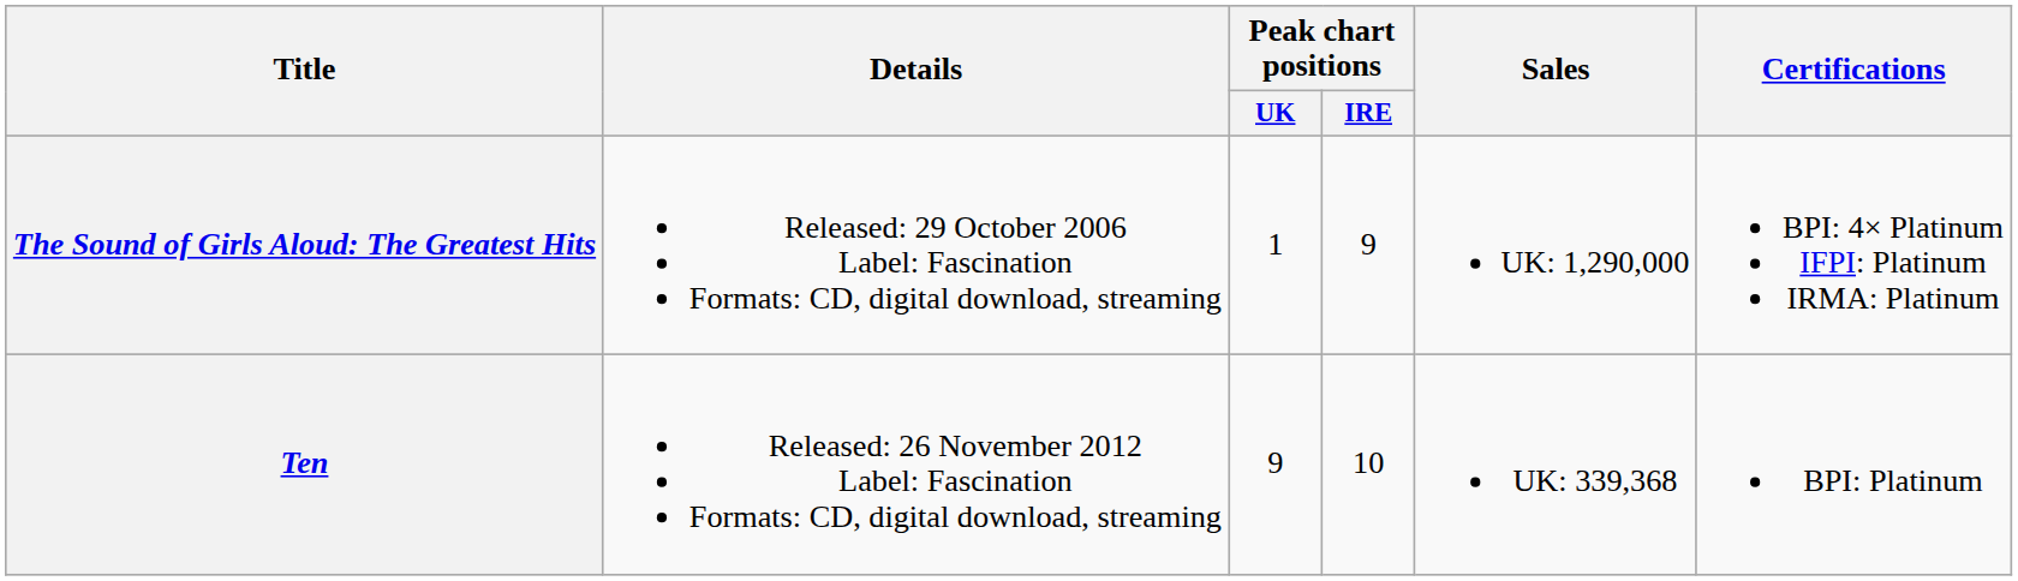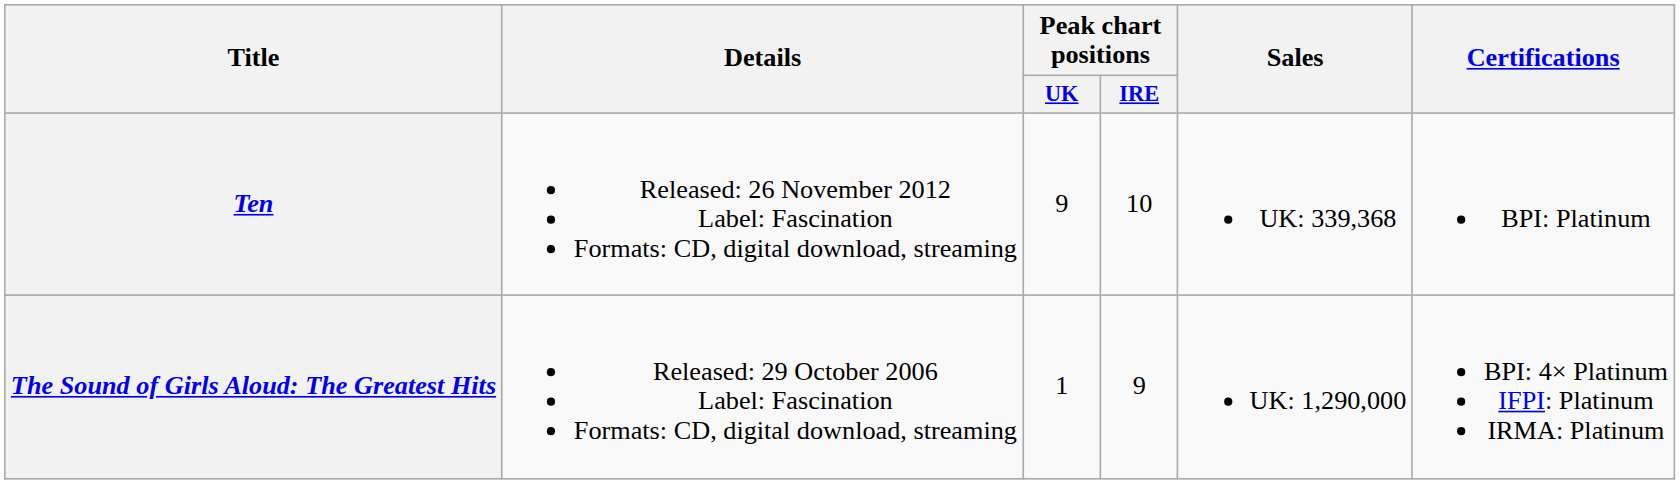 <table class="wikitable plainrowheaders" style="text-align:center">
 <tr>
 <th scope=col rowspan=2>Title</th>
 <th scope=col rowspan=2>Details</th>
 <th scope=col colspan=2>Peak chart positions</th>
 <th scope=col rowspan=2>Sales</th>
 <th scope=col rowspan=2><a href='#'>Certifications</a></th>
 </tr>
 <tr>
 <th scope=col style="width:3em;font-size:85%;"><a href='#'>UK</a><br></th>
 <th scope=col style="width:3em;font-size:85%;"><a href='#'>IRE</a><br></th>
 </tr>
 <tr>
+<th scope=row><em><a href='#'>Ten</a></em></th>
+<td><br><ul><li>Released: 26 November 2012</li><li>Label: Fascination</li><li>Formats: CD, digital download, streaming</li></ul></td>
+<td>9</td>
+<td>10</td>
+<td><br><ul><li>UK: 339,368</li></ul></td>
+<td><br><ul><li>BPI: Platinum</li></ul></td>
+</tr>
+<tr>
 <th scope=row><em><a href='#'>The Sound of Girls Aloud: The Greatest Hits</a></em></th>
 <td><br><ul><li>Released: 29 October 2006</li><li>Label: Fascination</li><li>Formats: CD, digital download, streaming</li></ul></td>
 <td>1</td>
 <td>9</td>
 <td><br><ul><li>UK: 1,290,000</li></ul></td>
 <td><br><ul><li>BPI: 4× Platinum</li><li><a href='#'>IFPI</a>: Platinum</li><li>IRMA: Platinum</li></ul></td>
 </tr>
-<tr>
-<th scope=row><em><a href='#'>Ten</a></em></th>
-<td><br><ul><li>Released: 26 November 2012</li><li>Label: Fascination</li><li>Formats: CD, digital download, streaming</li></ul></td>
-<td>9</td>
-<td>10</td>
-<td><br><ul><li>UK: 339,368</li></ul></td>
-<td><br><ul><li>BPI: Platinum</li></ul></td>
-</tr>
 </table>
